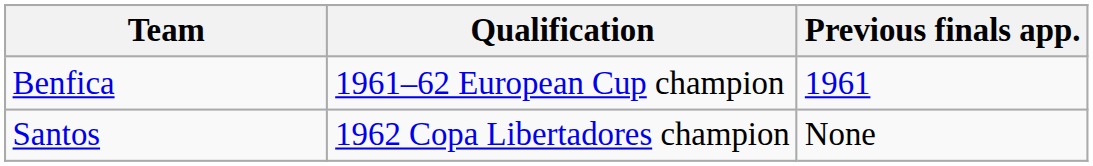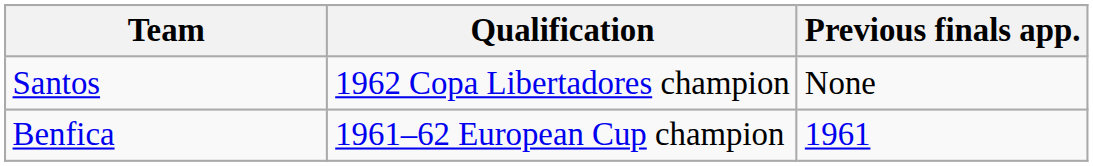 <table class="wikitable">
 <tr>
 <th width=150px>Team</th>
 <th>Qualification</th>
 <th>Previous finals app.</th>
 </tr>
 <tr>
+<td> <a href='#'>Santos</a></td>
+<td><a href='#'>1962 Copa Libertadores</a> champion</td>
+<td>None</td>
+</tr>
+<tr>
 <td> <a href='#'>Benfica</a></td>
 <td><a href='#'>1961–62 European Cup</a> champion</td>
 <td><a href='#'>1961</a></td>
 </tr>
-<tr>
-<td> <a href='#'>Santos</a></td>
-<td><a href='#'>1962 Copa Libertadores</a> champion</td>
-<td>None</td>
-</tr>
 </table>
